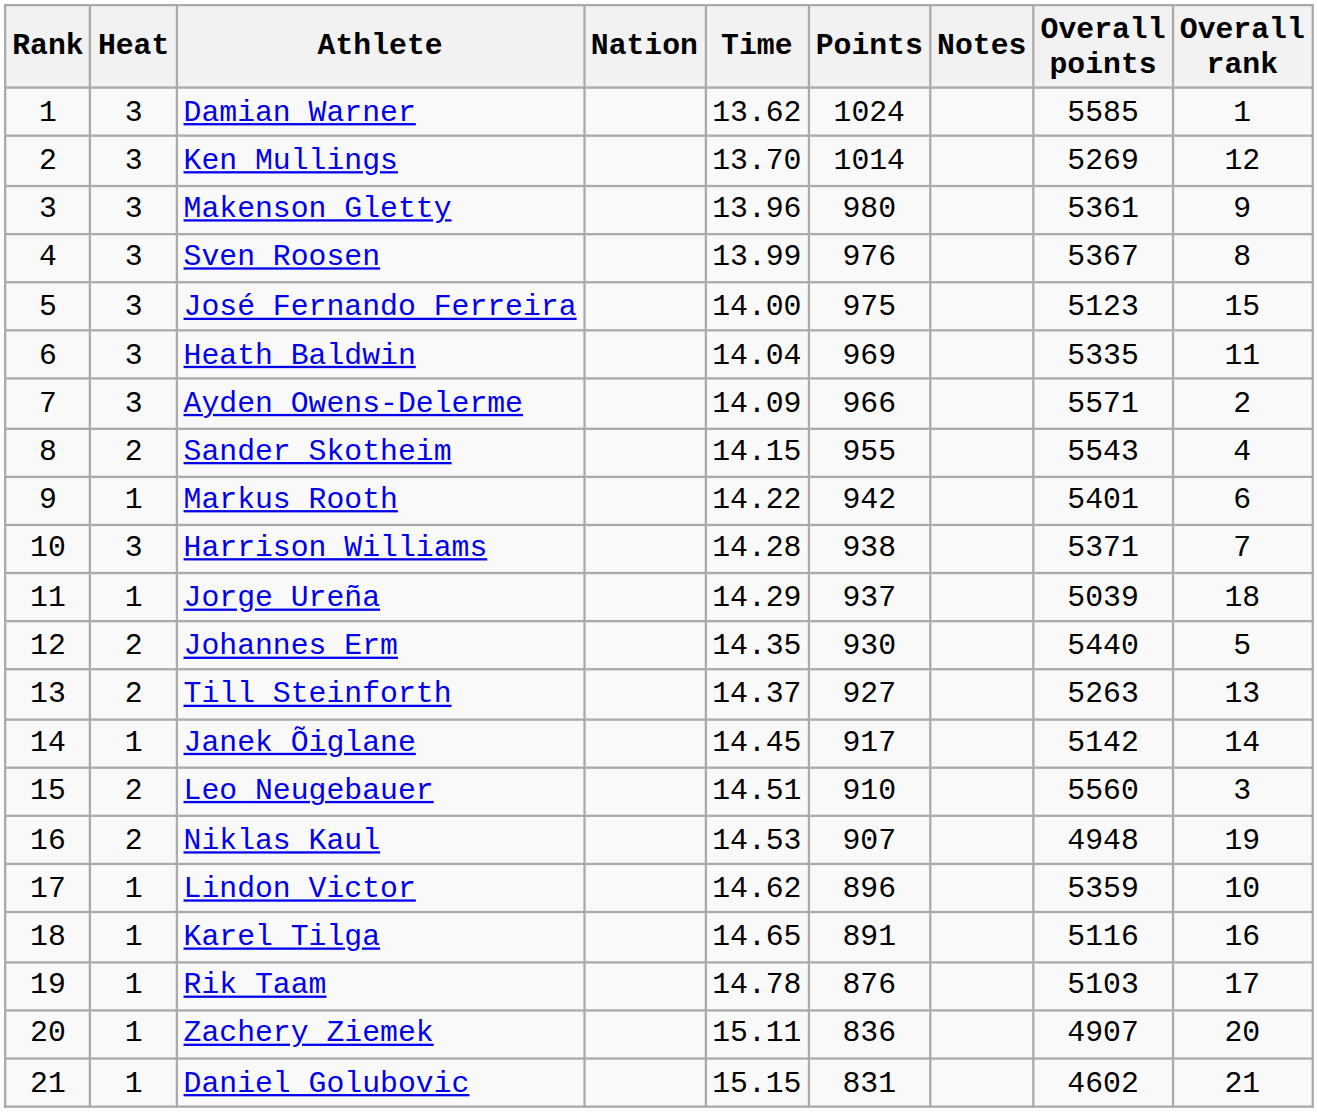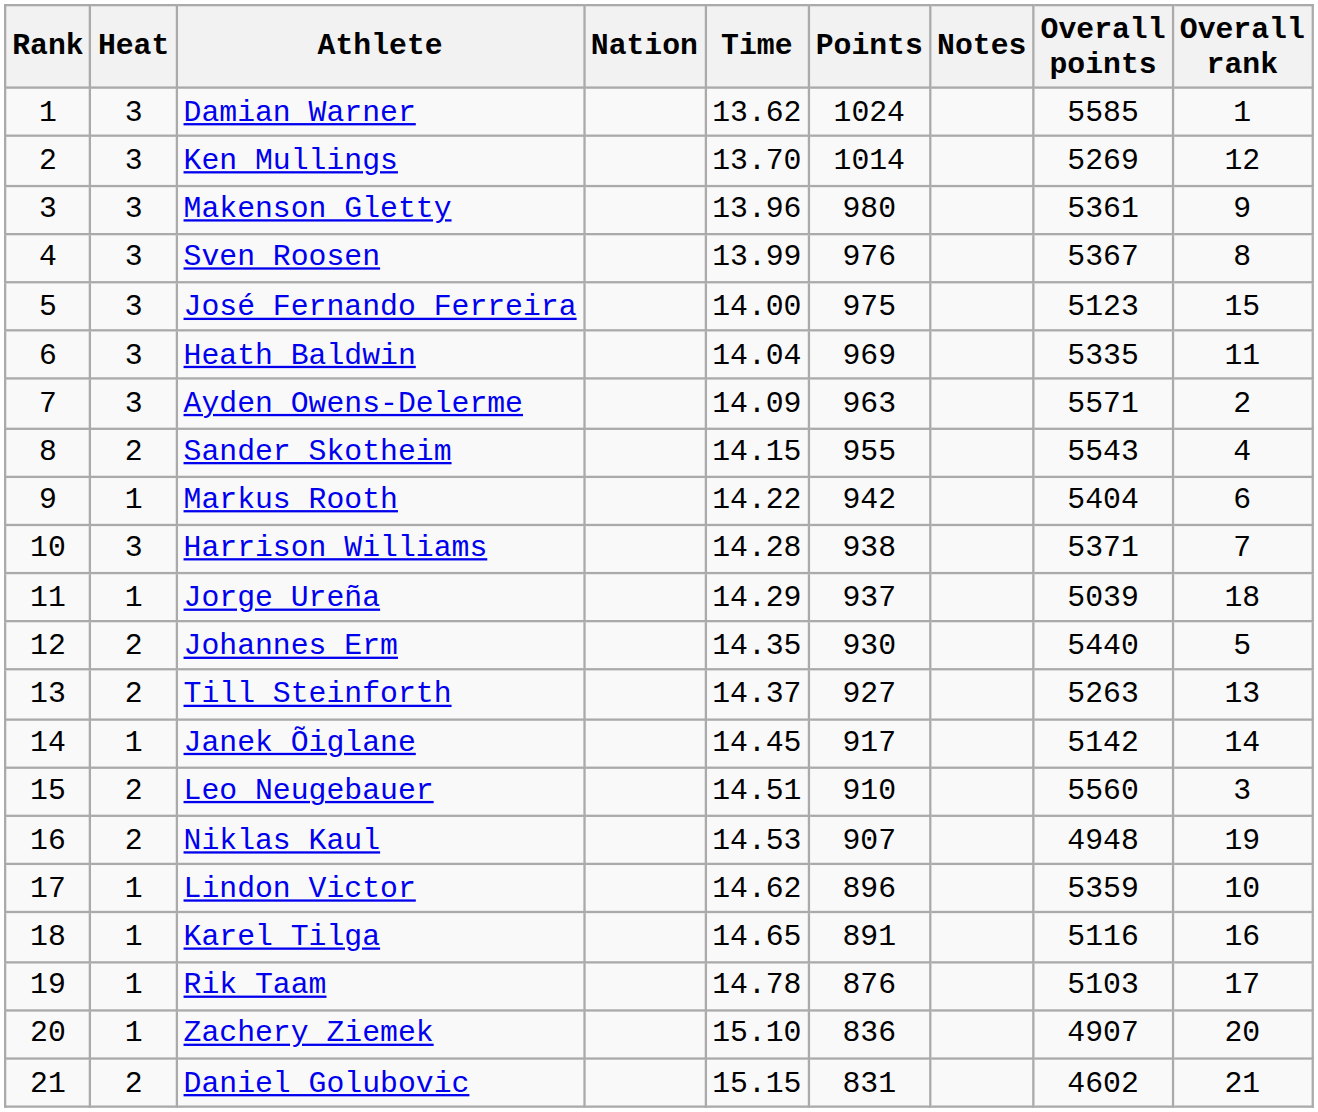 <table class="wikitable sortable" style="text-align:center">
 <tr>
 <th>Rank</th>
 <th>Heat</th>
 <th>Athlete</th>
 <th>Nation</th>
 <th>Time</th>
 <th>Points</th>
 <th>Notes</th>
 <th>Overall<br>points</th>
 <th>Overall<br>rank</th>
 </tr>
 <tr>
 <td>1</td>
 <td>3</td>
 <td align="left"><a href='#'>Damian Warner</a></td>
 <td align="left"></td>
 <td>13.62</td>
 <td>1024</td>
 <td></td>
 <td>5585</td>
 <td>1</td>
 </tr>
 <tr>
 <td>2</td>
 <td>3</td>
 <td align="left"><a href='#'>Ken Mullings</a></td>
 <td align="left"></td>
 <td>13.70</td>
 <td>1014</td>
 <td></td>
 <td>5269</td>
 <td>12</td>
 </tr>
 <tr>
 <td>3</td>
 <td>3</td>
 <td align="left"><a href='#'>Makenson Gletty</a></td>
 <td align="left"></td>
 <td>13.96</td>
 <td>980</td>
 <td></td>
 <td>5361</td>
 <td>9</td>
 </tr>
 <tr>
 <td>4</td>
 <td>3</td>
 <td align="left"><a href='#'>Sven Roosen</a></td>
 <td align="left"></td>
 <td>13.99</td>
 <td>976</td>
 <td></td>
 <td>5367</td>
 <td>8</td>
 </tr>
 <tr>
 <td>5</td>
 <td>3</td>
 <td align="left"><a href='#'>José Fernando Ferreira</a></td>
 <td align="left"></td>
 <td>14.00</td>
 <td>975</td>
 <td></td>
 <td>5123</td>
 <td>15</td>
 </tr>
 <tr>
 <td>6</td>
 <td>3</td>
 <td align="left"><a href='#'>Heath Baldwin</a></td>
 <td align="left"></td>
 <td>14.04</td>
 <td>969</td>
 <td></td>
 <td>5335</td>
 <td>11</td>
 </tr>
 <tr>
 <td>7</td>
 <td>3</td>
 <td align="left"><a href='#'>Ayden Owens-Delerme</a></td>
 <td align="left"></td>
 <td>14.09</td>
-<td>966</td>
+<td>963</td>
 <td></td>
 <td>5571</td>
 <td>2</td>
 </tr>
 <tr>
 <td>8</td>
 <td>2</td>
 <td align="left"><a href='#'>Sander Skotheim</a></td>
 <td align="left"></td>
 <td>14.15</td>
 <td>955</td>
 <td></td>
 <td>5543</td>
 <td>4</td>
 </tr>
 <tr>
 <td>9</td>
 <td>1</td>
 <td align="left"><a href='#'>Markus Rooth</a></td>
 <td align="left"></td>
 <td>14.22</td>
 <td>942</td>
 <td></td>
-<td>5401</td>
+<td>5404</td>
 <td>6</td>
 </tr>
 <tr>
 <td>10</td>
 <td>3</td>
 <td align="left"><a href='#'>Harrison Williams</a></td>
 <td align="left"></td>
 <td>14.28</td>
 <td>938</td>
 <td></td>
 <td>5371</td>
 <td>7</td>
 </tr>
 <tr>
 <td>11</td>
 <td>1</td>
 <td align="left"><a href='#'>Jorge Ureña</a></td>
 <td align="left"></td>
 <td>14.29</td>
 <td>937</td>
 <td></td>
 <td>5039</td>
 <td>18</td>
 </tr>
 <tr>
 <td>12</td>
 <td>2</td>
 <td align="left"><a href='#'>Johannes Erm</a></td>
 <td align="left"></td>
 <td>14.35</td>
 <td>930</td>
 <td></td>
 <td>5440</td>
 <td>5</td>
 </tr>
 <tr>
 <td>13</td>
 <td>2</td>
 <td align="left"><a href='#'>Till Steinforth</a></td>
 <td align="left"></td>
 <td>14.37</td>
 <td>927</td>
 <td></td>
 <td>5263</td>
 <td>13</td>
 </tr>
 <tr>
 <td>14</td>
 <td>1</td>
 <td align="left"><a href='#'>Janek Õiglane</a></td>
 <td align="left"></td>
 <td>14.45</td>
 <td>917</td>
 <td></td>
 <td>5142</td>
 <td>14</td>
 </tr>
 <tr>
 <td>15</td>
 <td>2</td>
 <td align="left"><a href='#'>Leo Neugebauer</a></td>
 <td align="left"></td>
 <td>14.51</td>
 <td>910</td>
 <td></td>
 <td>5560</td>
 <td>3</td>
 </tr>
 <tr>
 <td>16</td>
 <td>2</td>
 <td align="left"><a href='#'>Niklas Kaul</a></td>
 <td align="left"></td>
 <td>14.53</td>
 <td>907</td>
 <td></td>
 <td>4948</td>
 <td>19</td>
 </tr>
 <tr>
 <td>17</td>
 <td>1</td>
 <td align="left"><a href='#'>Lindon Victor</a></td>
 <td align="left"></td>
 <td>14.62</td>
 <td>896</td>
 <td></td>
 <td>5359</td>
 <td>10</td>
 </tr>
 <tr>
 <td>18</td>
 <td>1</td>
 <td align="left"><a href='#'>Karel Tilga</a></td>
 <td align="left"></td>
 <td>14.65</td>
 <td>891</td>
 <td></td>
 <td>5116</td>
 <td>16</td>
 </tr>
 <tr>
 <td>19</td>
 <td>1</td>
 <td align="left"><a href='#'>Rik Taam</a></td>
 <td align="left"></td>
 <td>14.78</td>
 <td>876</td>
 <td></td>
 <td>5103</td>
 <td>17</td>
 </tr>
 <tr>
 <td>20</td>
 <td>1</td>
 <td align="left"><a href='#'>Zachery Ziemek</a></td>
 <td align="left"></td>
-<td>15.11</td>
+<td>15.10</td>
 <td>836</td>
 <td></td>
 <td>4907</td>
 <td>20</td>
 </tr>
 <tr>
 <td>21</td>
-<td>1</td>
+<td>2</td>
 <td align="left"><a href='#'>Daniel Golubovic</a></td>
 <td align="left"></td>
 <td>15.15</td>
 <td>831</td>
 <td></td>
 <td>4602</td>
 <td>21</td>
 </tr>
 </table>
